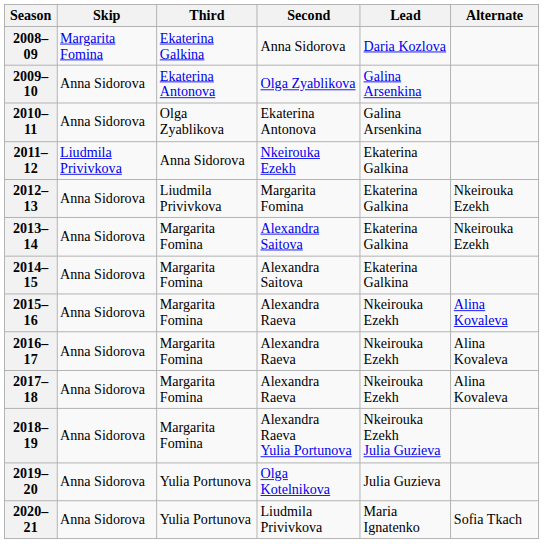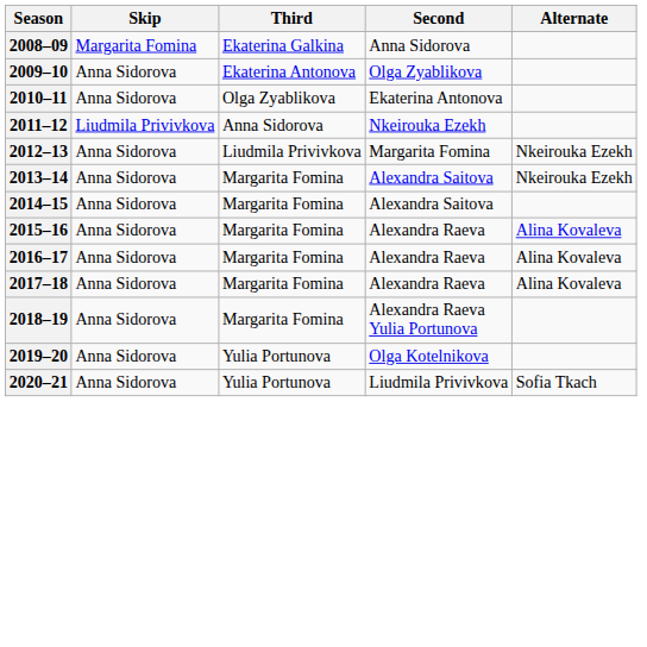 <table class="wikitable">
 <tr>
 <th scope="col">Season</th>
 <th scope="col">Skip</th>
 <th scope="col">Third</th>
 <th scope="col">Second</th>
-<th scope="col">Lead</th>
 <th scope="col">Alternate</th>
 </tr>
 <tr>
 <th scope="row">2008–09</th>
 <td><a href='#'>Margarita Fomina</a></td>
 <td><a href='#'>Ekaterina Galkina</a></td>
 <td>Anna Sidorova</td>
-<td><a href='#'>Daria Kozlova</a></td>
 <td></td>
 </tr>
 <tr>
 <th scope="row">2009–10</th>
 <td>Anna Sidorova</td>
 <td><a href='#'>Ekaterina Antonova</a></td>
 <td><a href='#'>Olga Zyablikova</a></td>
-<td><a href='#'>Galina Arsenkina</a></td>
 <td></td>
 </tr>
 <tr>
 <th scope="row">2010–11</th>
 <td>Anna Sidorova</td>
 <td>Olga Zyablikova</td>
 <td>Ekaterina Antonova</td>
-<td>Galina Arsenkina</td>
 <td></td>
 </tr>
 <tr>
 <th scope="row">2011–12</th>
 <td><a href='#'>Liudmila Privivkova</a></td>
 <td>Anna Sidorova</td>
 <td><a href='#'>Nkeirouka Ezekh</a></td>
-<td>Ekaterina Galkina</td>
 <td></td>
 </tr>
 <tr>
 <th scope="row">2012–13</th>
 <td>Anna Sidorova</td>
 <td>Liudmila Privivkova</td>
 <td>Margarita Fomina</td>
-<td>Ekaterina Galkina</td>
 <td>Nkeirouka Ezekh</td>
 </tr>
 <tr>
 <th scope="row">2013–14</th>
 <td>Anna Sidorova</td>
 <td>Margarita Fomina</td>
 <td><a href='#'>Alexandra Saitova</a></td>
-<td>Ekaterina Galkina</td>
 <td>Nkeirouka Ezekh</td>
 </tr>
 <tr>
 <th scope="row">2014–15</th>
 <td>Anna Sidorova</td>
 <td>Margarita Fomina</td>
 <td>Alexandra Saitova</td>
-<td>Ekaterina Galkina</td>
 <td></td>
 </tr>
 <tr>
 <th scope="row">2015–16</th>
 <td>Anna Sidorova</td>
 <td>Margarita Fomina</td>
 <td>Alexandra Raeva</td>
-<td>Nkeirouka Ezekh</td>
 <td><a href='#'>Alina Kovaleva</a></td>
 </tr>
 <tr>
 <th scope="row">2016–17</th>
 <td>Anna Sidorova</td>
 <td>Margarita Fomina</td>
 <td>Alexandra Raeva</td>
-<td>Nkeirouka Ezekh</td>
 <td>Alina Kovaleva</td>
 </tr>
 <tr>
 <th scope="row">2017–18</th>
 <td>Anna Sidorova</td>
 <td>Margarita Fomina</td>
 <td>Alexandra Raeva</td>
-<td>Nkeirouka Ezekh</td>
 <td>Alina Kovaleva</td>
 </tr>
 <tr>
 <th scope="row">2018–19</th>
 <td>Anna Sidorova</td>
 <td>Margarita Fomina</td>
 <td>Alexandra Raeva <br> <a href='#'>Yulia Portunova</a></td>
-<td>Nkeirouka Ezekh <br> <a href='#'>Julia Guzieva</a></td>
 <td></td>
 </tr>
 <tr>
 <th scope="row">2019–20</th>
 <td>Anna Sidorova</td>
 <td>Yulia Portunova</td>
 <td><a href='#'>Olga Kotelnikova</a></td>
-<td>Julia Guzieva</td>
 <td></td>
 </tr>
 <tr>
 <th scope="row">2020–21</th>
 <td>Anna Sidorova</td>
 <td>Yulia Portunova</td>
 <td>Liudmila Privivkova</td>
-<td>Maria Ignatenko</td>
 <td>Sofia Tkach</td>
 </tr>
 </table>
